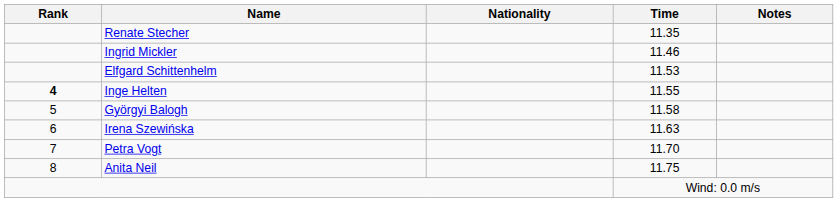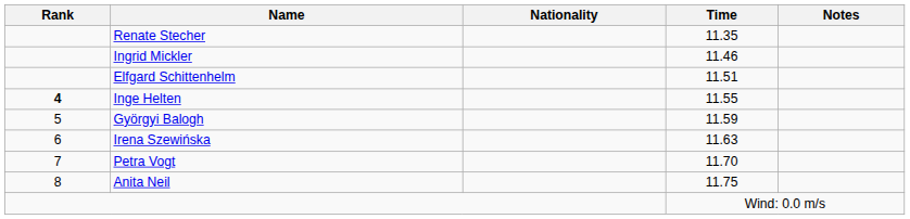 <table class="wikitable sortable" style="text-align:center;width: 55%">
 <tr>
 <th>Rank</th>
 <th>Name</th>
 <th>Nationality</th>
 <th>Time</th>
 <th>Notes</th>
 </tr>
 <tr>
 <td></td>
 <td align=left><a href='#'>Renate Stecher</a></td>
 <td align=left></td>
 <td>11.35</td>
 <td></td>
 </tr>
 <tr>
 <td></td>
 <td align=left><a href='#'>Ingrid Mickler</a></td>
 <td align=left></td>
 <td>11.46</td>
 <td></td>
 </tr>
 <tr>
 <td></td>
 <td align=left><a href='#'>Elfgard Schittenhelm</a></td>
 <td align=left></td>
-<td>11.53</td>
+<td>11.51</td>
 <td></td>
 </tr>
 <tr>
 <td><strong>4</strong></td>
 <td align=left><a href='#'>Inge Helten</a></td>
 <td align=left></td>
 <td>11.55</td>
 <td></td>
 </tr>
 <tr>
 <td>5</td>
 <td align=left><a href='#'>Györgyi Balogh</a></td>
 <td align=left></td>
-<td>11.58</td>
+<td>11.59</td>
 <td></td>
 </tr>
 <tr>
 <td>6</td>
 <td align=left><a href='#'>Irena Szewińska</a></td>
 <td align=left></td>
 <td>11.63</td>
 <td></td>
 </tr>
 <tr>
 <td>7</td>
 <td align=left><a href='#'>Petra Vogt</a></td>
 <td align=left></td>
 <td>11.70</td>
 <td></td>
 </tr>
 <tr>
 <td>8</td>
 <td align=left><a href='#'>Anita Neil</a></td>
 <td align=left></td>
 <td>11.75</td>
 <td></td>
 </tr>
 <tr>
 <td colspan="3"></td>
 <td colspan="2">Wind: 0.0 m/s</td>
 </tr>
 </table>
